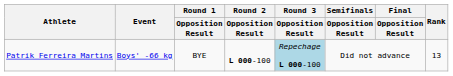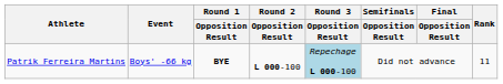 <table class="wikitable" border="1" style="font-size:90%">
 <tr>
 <th rowspan=2>Athlete</th>
 <th rowspan=2>Event</th>
 <th>Round 1</th>
 <th>Round 2</th>
 <th>Round 3</th>
 <th>Semifinals</th>
 <th>Final</th>
 <th rowspan=2>Rank</th>
 </tr>
 <tr>
 <th>Opposition<br>Result</th>
 <th>Opposition<br>Result</th>
 <th>Opposition<br>Result</th>
 <th>Opposition<br>Result</th>
 <th>Opposition<br>Result</th>
 </tr>
 <tr>
 <td><a href='#'>Patrik Ferreira Martins</a></td>
 <td><a href='#'>Boys' -66 kg</a></td>
-<td align=center>BYE</td>
+<td align=center><strong>BYE</strong></td>
 <td align=center> <br> <strong>L</strong> <strong>000</strong>-100</td>
 <td align=center style="background: lightblue;"><em>Repechage</em><br> <br> <strong>L</strong> <strong>000</strong>-100</td>
 <td align=center colspan=2>Did not advance</td>
-<td align=center>13</td>
+<td align=center>11</td>
 </tr>
 </table>
